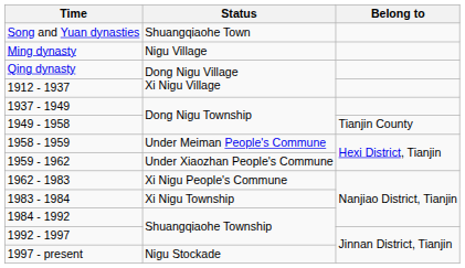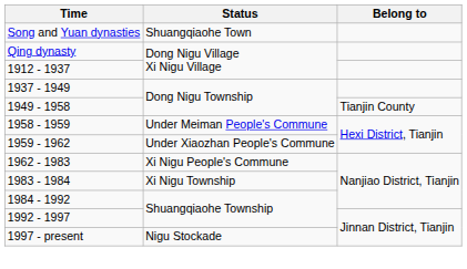 <table class="wikitable">
 <tr>
 <th>Time</th>
 <th>Status</th>
 <th>Belong to</th>
 </tr>
 <tr>
 <td><a href='#'>Song</a> and <a href='#'>Yuan dynasties</a></td>
 <td>Shuangqiaohe Town</td>
-<td></td>
-</tr>
-<tr>
-<td><a href='#'>Ming dynasty</a></td>
-<td>Nigu Village</td>
 <td></td>
 </tr>
 <tr>
 <td><a href='#'>Qing dynasty</a></td>
 <td rowspan="2">Dong Nigu Village<br>Xi Nigu Village</td>
 <td></td>
 </tr>
 <tr>
 <td>1912 - 1937</td>
 <td></td>
 </tr>
 <tr>
 <td>1937 - 1949</td>
 <td rowspan="2">Dong Nigu Township</td>
 <td></td>
 </tr>
 <tr>
 <td>1949 - 1958</td>
 <td>Tianjin County</td>
 </tr>
 <tr>
 <td>1958 - 1959</td>
 <td>Under Meiman <a href='#'>People's Commune</a></td>
 <td rowspan="2"><a href='#'>Hexi District</a>, Tianjin</td>
 </tr>
 <tr>
 <td>1959 - 1962</td>
 <td>Under Xiaozhan People's Commune</td>
 </tr>
 <tr>
 <td>1962 - 1983</td>
 <td>Xi Nigu People's Commune</td>
 <td rowspan="3">Nanjiao District, Tianjin</td>
 </tr>
 <tr>
 <td>1983 - 1984</td>
 <td>Xi Nigu Township</td>
 </tr>
 <tr>
 <td>1984 - 1992</td>
 <td rowspan="2">Shuangqiaohe Township</td>
 </tr>
 <tr>
 <td>1992 - 1997</td>
 <td rowspan="2">Jinnan District, Tianjin</td>
 </tr>
 <tr>
 <td>1997 - present</td>
 <td>Nigu Stockade</td>
 </tr>
 </table>
